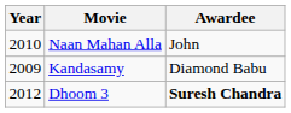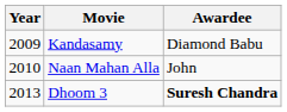 <table class="wikitable">
 <tr>
 <th>Year</th>
 <th>Movie</th>
 <th>Awardee</th>
 </tr>
 <tr>
+<td>2009</td>
+<td><a href='#'>Kandasamy</a></td>
+<td>Diamond Babu</td>
+</tr>
+<tr>
 <td>2010</td>
 <td><a href='#'>Naan Mahan Alla</a></td>
 <td>John</td>
 </tr>
 <tr>
-<td>2009</td>
-<td><a href='#'>Kandasamy</a></td>
-<td>Diamond Babu</td>
-</tr>
-<tr>
-<td>2012</td>
+<td>2013</td>
 <td><a href='#'>Dhoom 3</a></td>
 <td><strong>Suresh Chandra</strong></td>
 </tr>
 </table>
